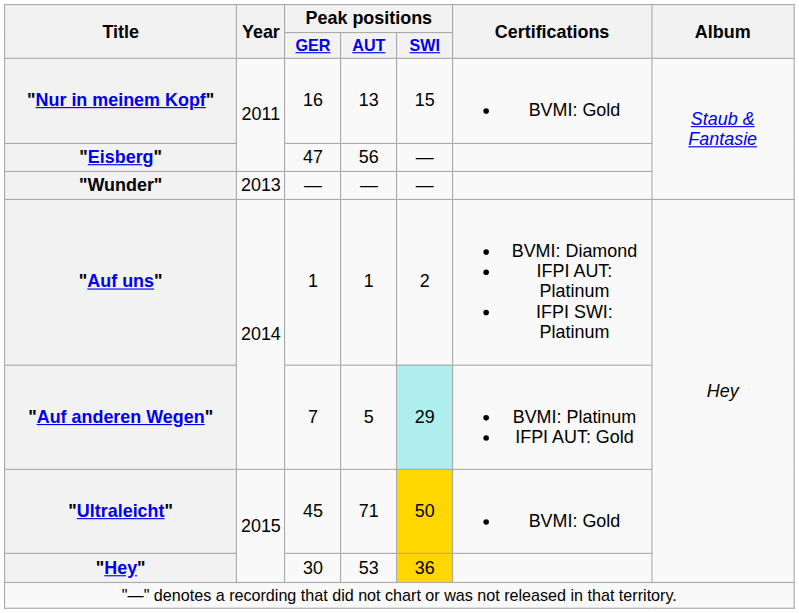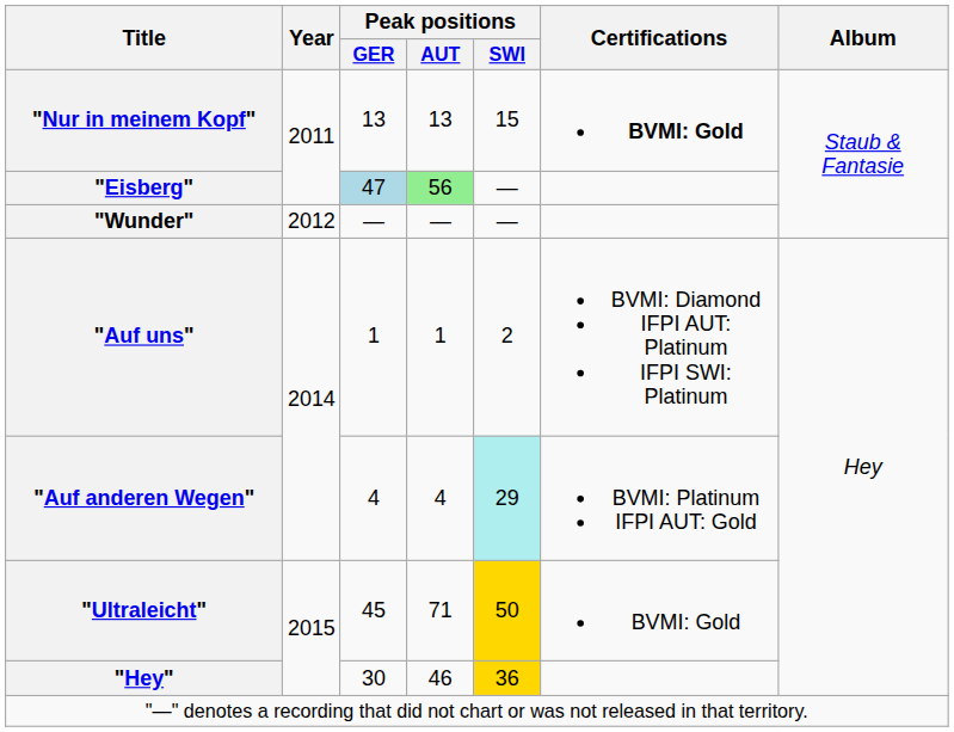 <table class="wikitable plainrowheaders" style="text-align:center;">
 <tr>
 <th align="center" rowspan="2" width="200">Title</th>
 <th align="center" rowspan="2" width="10">Year</th>
 <th align="center" colspan="3" width="20">Peak positions</th>
 <th align="center" rowspan="2" width="170">Certifications</th>
 <th align="center" rowspan="2" width="120">Album</th>
 </tr>
 <tr>
 <th scope="col" style="width:3em;font-size:90%;"><a href='#'>GER</a><br></th>
 <th scope="col" style="width:3em;font-size:90%;"><a href='#'>AUT</a><br></th>
 <th scope="col" style="width:3em;font-size:90%;"><a href='#'>SWI</a><br></th>
 </tr>
 <tr>
 <th scope="row">"<a href='#'>Nur in meinem Kopf</a>"</th>
 <td rowspan="2">2011</td>
-<td>16</td>
+<td>13</td>
 <td>13</td>
 <td>15</td>
-<td><br><ul><li>BVMI: Gold</li></ul></td>
+<td><strong><br><ul><li>BVMI: Gold</li></ul></strong></td>
 <td rowspan="3"><em><a href='#'>Staub & Fantasie</a></em></td>
 </tr>
 <tr>
 <th scope="row">"<a href='#'>Eisberg</a>"</th>
-<td>47</td>
-<td>56</td>
+<td style="background: lightblue;">47</td>
+<td style="background: lightgreen;">56</td>
 <td>—</td>
 <td></td>
 </tr>
 <tr>
 <th scope="row">"Wunder"</th>
-<td>2013</td>
+<td>2012</td>
 <td>—</td>
 <td>—</td>
 <td>—</td>
 <td></td>
 </tr>
 <tr>
 <th scope="row">"<a href='#'>Auf uns</a>"</th>
 <td rowspan="2">2014</td>
 <td>1</td>
 <td>1</td>
 <td>2</td>
 <td><br><ul><li>BVMI: Diamond</li><li>IFPI AUT: Platinum</li><li>IFPI SWI: Platinum</li></ul></td>
 <td rowspan="4"><em>Hey</em></td>
 </tr>
 <tr>
 <th scope="row">"<a href='#'>Auf anderen Wegen</a>"</th>
-<td>7</td>
-<td>5</td>
+<td>4</td>
+<td>4</td>
 <td style="background: paleturquoise;">29</td>
 <td><br><ul><li>BVMI: Platinum</li><li>IFPI AUT: Gold</li></ul></td>
 </tr>
 <tr>
 <th scope="row">"<a href='#'>Ultraleicht</a>"</th>
 <td rowspan="2">2015</td>
 <td>45</td>
 <td>71</td>
 <td style="background: gold;">50</td>
 <td><br><ul><li>BVMI: Gold</li></ul></td>
 </tr>
 <tr>
 <th scope="row">"<a href='#'>Hey</a>"</th>
 <td>30</td>
-<td>53</td>
+<td>46</td>
 <td style="background: gold;">36</td>
 <td></td>
 </tr>
 <tr>
 <td colspan="10" style="font-size:90%">"—" denotes a recording that did not chart or was not released in that territory.</td>
 </tr>
 </table>
